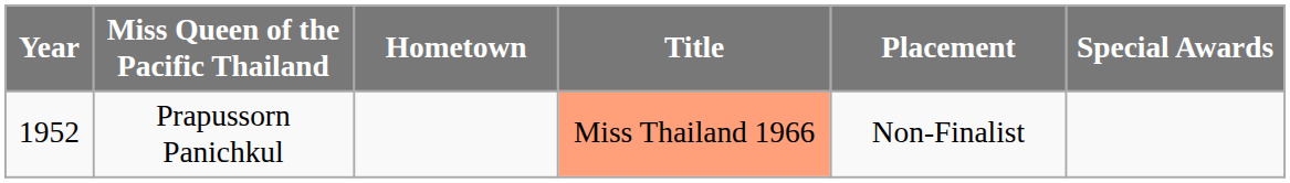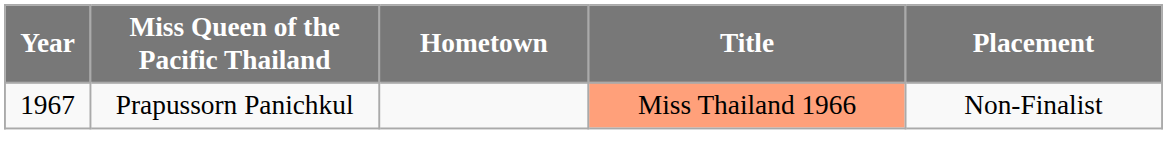 <table class="wikitable sortable" style="font-size: 90%; text-align:center">
 <tr>
 <th width="50" style="background-color:#787878;color:#FFFFFF;">Year</th>
 <th width="250" style="background-color:#787878;color:#FFFFFF;">Miss Queen of the Pacific Thailand</th>
 <th width="150" style="background-color:#787878;color:#FFFFFF;">Hometown</th>
 <th width="300" style="background-color:#787878;color:#FFFFFF;">Title</th>
 <th width="210" style="background-color:#787878;color:#FFFFFF;">Placement</th>
-<th width="220" style="background-color:#787878;color:#FFFFFF;">Special Awards</th>
 </tr>
 <tr>
-<td>1952</td>
+<td>1967</td>
 <td>Prapussorn Panichkul</td>
 <td align=left></td>
 <td style="background: lightsalmon;">Miss Thailand 1966</td>
 <td align="center">Non-Finalist</td>
-<td style="background:;"></td>
 </tr>
 </table>
